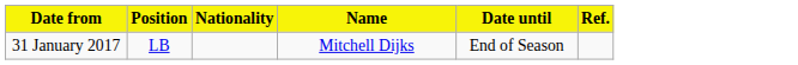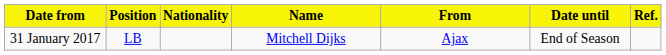 <table class="wikitable"  style="text-align:center; font-size:90%; ">
 <tr>
 <th style="background:#F7F408; color:#000000; width:100px;">Date from</th>
 <th style="background:#F7F408; color:#000000; width:50px;">Position</th>
 <th style="background:#F7F408; color:#000000; width:50px;">Nationality</th>
 <th style="background:#F7F408; color:#000000; width:150px;">Name</th>
+<th style="background:#F7F408; color:#000000; width:150px;">From</th>
 <th style="background:#F7F408; color:#000000; width:100px;">Date until</th>
 <th style="background:#F7F408; color:#000000; width:25px;">Ref.</th>
 </tr>
 <tr>
 <td>31 January 2017</td>
 <td><a href='#'>LB</a></td>
 <td></td>
 <td><a href='#'>Mitchell Dijks</a></td>
+<td><a href='#'>Ajax</a></td>
 <td>End of Season</td>
 <td></td>
 </tr>
 </table>
